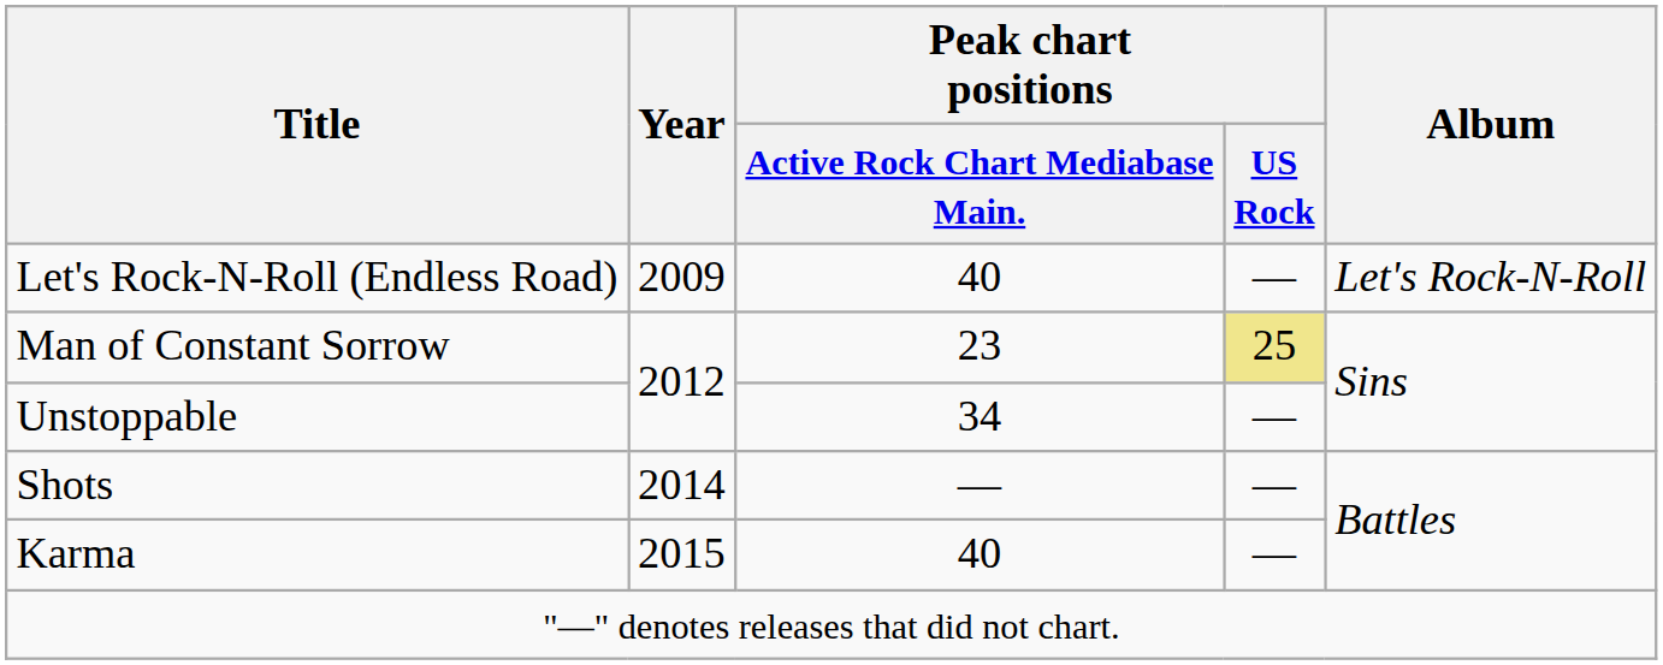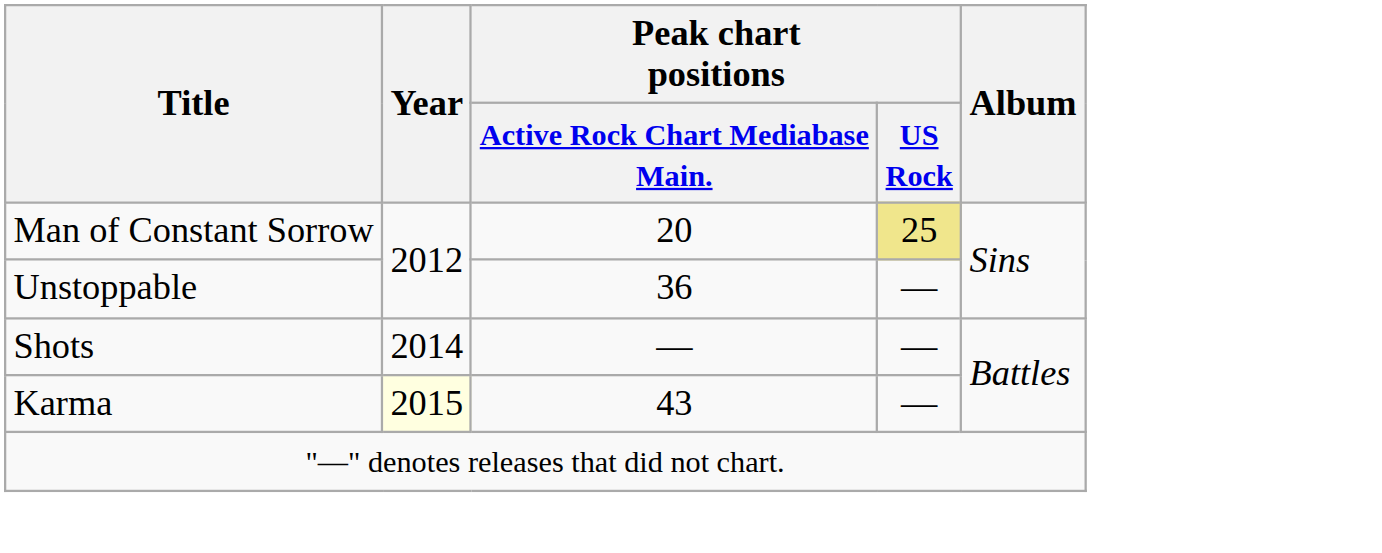 <table class="wikitable">
 <tr>
 <th rowspan="2">Title</th>
 <th rowspan="2">Year</th>
 <th colspan="2">Peak chart<br>positions</th>
 <th rowspan="2">Album</th>
 </tr>
 <tr>
 <th><small><a href='#'>Active Rock Chart Mediabase</a></small><br><small><a href='#'>Main.</a></small><br></th>
 <th><small><a href='#'>US</a></small><br><small><a href='#'>Rock</a></small><br></th>
 </tr>
 <tr>
-<td>Let's Rock-N-Roll (Endless Road)</td>
-<td>2009</td>
-<td style="text-align:center;">40</td>
-<td style="text-align:center;">—</td>
-<td><em>Let's Rock-N-Roll</em></td>
-</tr>
-<tr>
 <td>Man of Constant Sorrow</td>
 <td rowspan="2">2012</td>
-<td style="text-align:center;">23</td>
+<td style="text-align:center;">20</td>
 <td style="background: khaki; text-align:center;">25</td>
 <td rowspan="2"><em>Sins</em></td>
 </tr>
 <tr>
 <td>Unstoppable</td>
-<td style="text-align:center;">34</td>
+<td style="text-align:center;">36</td>
 <td style="text-align:center;">—</td>
 </tr>
 <tr>
 <td>Shots</td>
 <td>2014</td>
 <td style="text-align:center;">—</td>
 <td style="text-align:center;">—</td>
 <td rowspan="2"><em>Battles</em></td>
 </tr>
 <tr>
 <td>Karma</td>
-<td>2015</td>
-<td style="text-align:center;">40</td>
+<td style="background: lightyellow;">2015</td>
+<td style="text-align:center;">43</td>
 <td style="text-align:center;">—</td>
 </tr>
 <tr>
 <td colspan="5" style="text-align:center;"><small>"—" denotes releases that did not chart.</small></td>
 </tr>
 </table>
